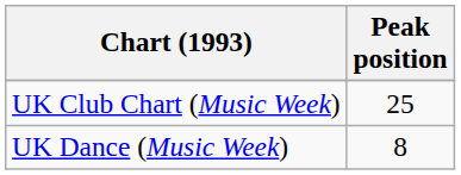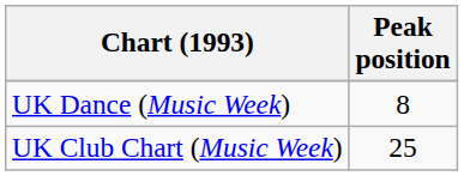 <table class="wikitable">
 <tr>
 <th>Chart (1993)</th>
 <th>Peak<br>position</th>
 </tr>
 <tr>
 </tr>
 <tr>
+<td><a href='#'>UK Dance</a> (<em><a href='#'>Music Week</a></em>)</td>
+<td align="center">8</td>
+</tr>
+<tr>
 <td><a href='#'>UK Club Chart</a> (<em><a href='#'>Music Week</a></em>)</td>
 <td align="center">25</td>
 </tr>
-<tr>
-<td><a href='#'>UK Dance</a> (<em><a href='#'>Music Week</a></em>)</td>
-<td align="center">8</td>
-</tr>
 </table>
